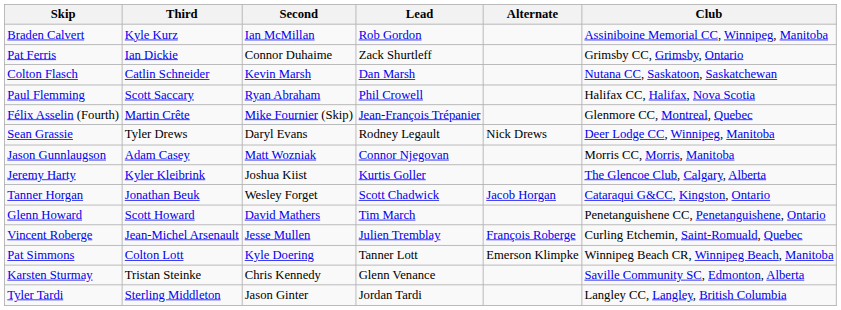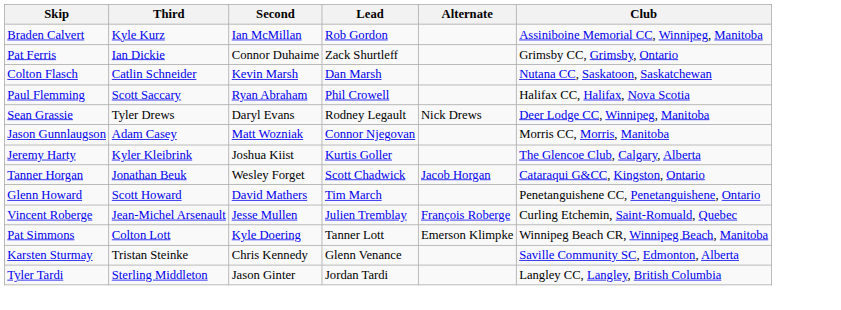 <table class="wikitable">
 <tr>
 <th scope="col">Skip</th>
 <th scope="col">Third</th>
 <th scope="col">Second</th>
 <th scope="col">Lead</th>
 <th scope="col">Alternate</th>
 <th scope="col">Club</th>
 </tr>
 <tr>
 <td><a href='#'>Braden Calvert</a></td>
 <td><a href='#'>Kyle Kurz</a></td>
 <td><a href='#'>Ian McMillan</a></td>
 <td><a href='#'>Rob Gordon</a></td>
 <td></td>
 <td> <a href='#'>Assiniboine Memorial CC</a>, <a href='#'>Winnipeg</a>, <a href='#'>Manitoba</a></td>
 </tr>
 <tr>
 <td><a href='#'>Pat Ferris</a></td>
 <td><a href='#'>Ian Dickie</a></td>
 <td>Connor Duhaime</td>
 <td>Zack Shurtleff</td>
 <td></td>
 <td> Grimsby CC, <a href='#'>Grimsby</a>, <a href='#'>Ontario</a></td>
 </tr>
 <tr>
 <td><a href='#'>Colton Flasch</a></td>
 <td><a href='#'>Catlin Schneider</a></td>
 <td><a href='#'>Kevin Marsh</a></td>
 <td><a href='#'>Dan Marsh</a></td>
 <td></td>
 <td> <a href='#'>Nutana CC</a>, <a href='#'>Saskatoon</a>, <a href='#'>Saskatchewan</a></td>
 </tr>
 <tr>
 <td><a href='#'>Paul Flemming</a></td>
 <td><a href='#'>Scott Saccary</a></td>
 <td><a href='#'>Ryan Abraham</a></td>
 <td><a href='#'>Phil Crowell</a></td>
 <td></td>
 <td> Halifax CC, <a href='#'>Halifax</a>, <a href='#'>Nova Scotia</a></td>
-</tr>
-<tr>
-<td><a href='#'>Félix Asselin</a> (Fourth)</td>
-<td><a href='#'>Martin Crête</a></td>
-<td><a href='#'>Mike Fournier</a> (Skip)</td>
-<td><a href='#'>Jean-François Trépanier</a></td>
-<td></td>
-<td> Glenmore CC, <a href='#'>Montreal</a>, <a href='#'>Quebec</a></td>
 </tr>
 <tr>
 <td><a href='#'>Sean Grassie</a></td>
 <td>Tyler Drews</td>
 <td>Daryl Evans</td>
 <td>Rodney Legault</td>
 <td>Nick Drews</td>
 <td> <a href='#'>Deer Lodge CC</a>, <a href='#'>Winnipeg</a>, <a href='#'>Manitoba</a></td>
 </tr>
 <tr>
 <td><a href='#'>Jason Gunnlaugson</a></td>
 <td><a href='#'>Adam Casey</a></td>
 <td><a href='#'>Matt Wozniak</a></td>
 <td><a href='#'>Connor Njegovan</a></td>
 <td></td>
 <td> Morris CC, <a href='#'>Morris</a>, <a href='#'>Manitoba</a></td>
 </tr>
 <tr>
 <td><a href='#'>Jeremy Harty</a></td>
 <td><a href='#'>Kyler Kleibrink</a></td>
 <td>Joshua Kiist</td>
 <td><a href='#'>Kurtis Goller</a></td>
 <td></td>
 <td> <a href='#'>The Glencoe Club</a>, <a href='#'>Calgary</a>, <a href='#'>Alberta</a></td>
 </tr>
 <tr>
 <td><a href='#'>Tanner Horgan</a></td>
 <td><a href='#'>Jonathan Beuk</a></td>
 <td>Wesley Forget</td>
 <td><a href='#'>Scott Chadwick</a></td>
 <td><a href='#'>Jacob Horgan</a></td>
 <td> <a href='#'>Cataraqui G&CC</a>, <a href='#'>Kingston</a>, <a href='#'>Ontario</a></td>
 </tr>
 <tr>
 <td><a href='#'>Glenn Howard</a></td>
 <td><a href='#'>Scott Howard</a></td>
 <td><a href='#'>David Mathers</a></td>
 <td><a href='#'>Tim March</a></td>
 <td></td>
 <td> Penetanguishene CC, <a href='#'>Penetanguishene</a>, <a href='#'>Ontario</a></td>
 </tr>
 <tr>
 <td><a href='#'>Vincent Roberge</a></td>
 <td><a href='#'>Jean-Michel Arsenault</a></td>
 <td><a href='#'>Jesse Mullen</a></td>
 <td><a href='#'>Julien Tremblay</a></td>
 <td><a href='#'>François Roberge</a></td>
 <td> Curling Etchemin, <a href='#'>Saint-Romuald</a>, <a href='#'>Quebec</a></td>
 </tr>
 <tr>
 <td><a href='#'>Pat Simmons</a></td>
 <td><a href='#'>Colton Lott</a></td>
 <td><a href='#'>Kyle Doering</a></td>
 <td>Tanner Lott</td>
 <td>Emerson Klimpke</td>
 <td> Winnipeg Beach CR, <a href='#'>Winnipeg Beach</a>, <a href='#'>Manitoba</a></td>
 </tr>
 <tr>
 <td><a href='#'>Karsten Sturmay</a></td>
 <td>Tristan Steinke</td>
 <td>Chris Kennedy</td>
 <td>Glenn Venance</td>
 <td></td>
 <td> <a href='#'>Saville Community SC</a>, <a href='#'>Edmonton</a>, <a href='#'>Alberta</a></td>
 </tr>
 <tr>
 <td><a href='#'>Tyler Tardi</a></td>
 <td><a href='#'>Sterling Middleton</a></td>
 <td>Jason Ginter</td>
 <td>Jordan Tardi</td>
 <td></td>
 <td> Langley CC, <a href='#'>Langley</a>, <a href='#'>British Columbia</a></td>
 </tr>
 </table>
